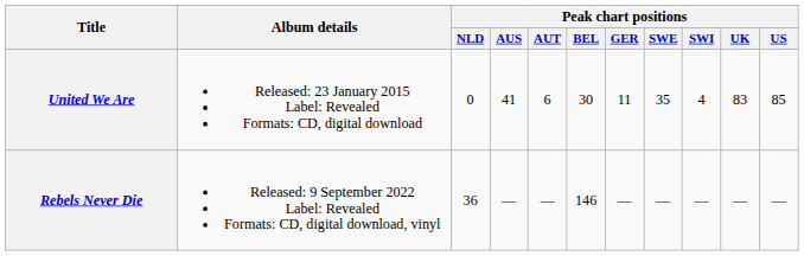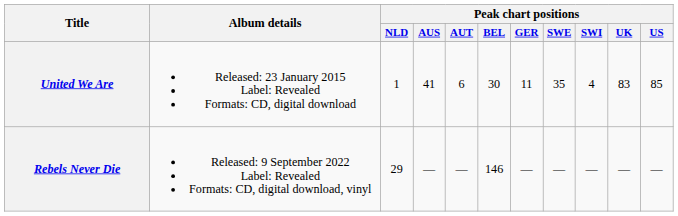 <table class="wikitable plainrowheaders" style="text-align:center;">
 <tr>
 <th scope="col" rowspan="2" style="width:11.5em;">Title</th>
 <th scope="col" rowspan="2" style="width:18.5em;">Album details</th>
 <th scope="col" colspan="9">Peak chart positions</th>
 </tr>
 <tr>
 <th scope="col" style="width:2.5em;font-size:90%;"><a href='#'>NLD</a><br></th>
 <th scope="col" style="width:2.5em;font-size:90%;"><a href='#'>AUS</a><br></th>
 <th scope="col" style="width:2.5em;font-size:90%;"><a href='#'>AUT</a><br></th>
 <th scope="col" style="width:2.5em;font-size:90%;"><a href='#'>BEL</a><br></th>
 <th scope="col" style="width:2.5em;font-size:90%;"><a href='#'>GER</a><br></th>
 <th scope="col" style="width:2.5em;font-size:90%;"><a href='#'>SWE</a><br></th>
 <th scope="col" style="width:2.5em;font-size:90%;"><a href='#'>SWI</a><br></th>
 <th scope="col" style="width:2.5em;font-size:90%;"><a href='#'>UK</a><br></th>
 <th scope="col" style="width:2.5em;font-size:90%;"><a href='#'>US</a></th>
 </tr>
 <tr>
 <th scope="row"><em><a href='#'>United We Are</a></em></th>
 <td><br><ul><li>Released: 23 January 2015</li><li>Label: Revealed</li><li>Formats: CD, digital download</li></ul></td>
-<td>0</td>
+<td>1</td>
 <td>41</td>
 <td>6</td>
 <td>30</td>
 <td>11</td>
 <td>35</td>
 <td>4</td>
 <td>83</td>
 <td>85</td>
 </tr>
 <tr>
 <th scope="row"><em><a href='#'>Rebels Never Die</a></em></th>
 <td><br><ul><li>Released: 9 September 2022</li><li>Label: Revealed</li><li>Formats: CD, digital download, vinyl</li></ul></td>
-<td>36</td>
+<td>29</td>
 <td>—</td>
 <td>—</td>
 <td>146</td>
 <td>—</td>
 <td>—</td>
 <td>—</td>
 <td>—</td>
 <td>—</td>
 </tr>
 </table>
